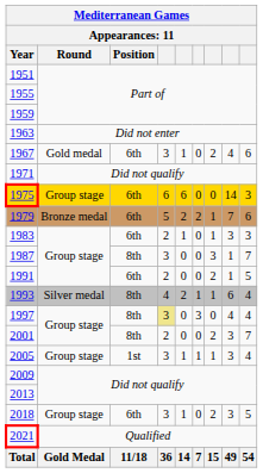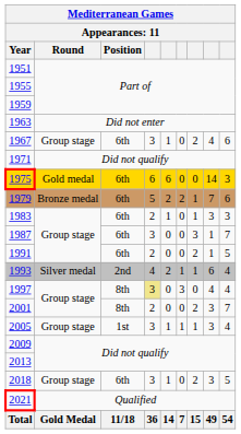 <table class="wikitable" style="text-align: center;font-size:90%;">
 <tr>
 <th colspan=9><a href='#'>Mediterranean Games</a></th>
 </tr>
 <tr>
 <th colspan=9>Appearances: 11</th>
 </tr>
 <tr>
 <th>Year</th>
 <th>Round</th>
 <th>Position</th>
 <th></th>
 <th></th>
 <th></th>
 <th></th>
 <th></th>
 <th></th>
 </tr>
 <tr>
 <td> <a href='#'>1951</a></td>
 <td colspan=8 rowspan=3><em>Part of </em></td>
 </tr>
 <tr>
 <td> <a href='#'>1955</a></td>
 </tr>
 <tr>
 <td> <a href='#'>1959</a></td>
 </tr>
 <tr>
 <td> <a href='#'>1963</a></td>
 <td colspan=8><em>Did not enter</em></td>
 </tr>
 <tr>
 <td> <a href='#'>1967</a></td>
-<td>Gold medal</td>
+<td>Group stage</td>
 <td>6th</td>
 <td>3</td>
 <td>1</td>
 <td>0</td>
 <td>2</td>
 <td>4</td>
 <td>6</td>
 </tr>
 <tr>
 <td> <a href='#'>1971</a></td>
 <td colspan=8><em>Did not qualify</em></td>
 </tr>
 <tr style="background:gold;">
 <td style="border: 3px solid red"> <a href='#'>1975</a></td>
-<td>Group stage</td>
+<td>Gold medal</td>
 <td>6th</td>
 <td>6</td>
 <td>6</td>
 <td>0</td>
 <td>0</td>
 <td>14</td>
 <td>3</td>
 </tr>
 <tr style="background:#c96;">
 <td> <a href='#'>1979</a></td>
 <td>Bronze medal</td>
 <td>6th</td>
 <td>5</td>
 <td>2</td>
 <td>2</td>
 <td>1</td>
 <td>7</td>
 <td>6</td>
 </tr>
 <tr>
 <td> <a href='#'>1983</a></td>
 <td rowspan=3>Group stage</td>
 <td>6th</td>
 <td>2</td>
 <td>1</td>
 <td>0</td>
 <td>1</td>
 <td>3</td>
 <td>3</td>
 </tr>
 <tr>
 <td> <a href='#'>1987</a></td>
-<td>8th</td>
+<td>6th</td>
 <td>3</td>
 <td>0</td>
 <td>0</td>
 <td>3</td>
 <td>1</td>
 <td>7</td>
 </tr>
 <tr>
 <td> <a href='#'>1991</a></td>
 <td>6th</td>
 <td>2</td>
 <td>0</td>
 <td>0</td>
 <td>2</td>
 <td>1</td>
 <td>5</td>
 </tr>
 <tr style="background:silver;">
 <td> <a href='#'>1993</a></td>
 <td>Silver medal</td>
-<td>8th</td>
+<td>2nd</td>
 <td>4</td>
 <td>2</td>
 <td>1</td>
 <td>1</td>
 <td>6</td>
 <td>4</td>
 </tr>
 <tr>
 <td> <a href='#'>1997</a></td>
 <td rowspan=2>Group stage</td>
 <td>8th</td>
 <td style="background: khaki;">3</td>
 <td>0</td>
 <td>3</td>
 <td>0</td>
 <td>4</td>
 <td>4</td>
 </tr>
 <tr>
 <td> <a href='#'>2001</a></td>
 <td>8th</td>
 <td>2</td>
 <td>0</td>
 <td>0</td>
 <td>2</td>
 <td>3</td>
 <td>7</td>
 </tr>
 <tr>
 <td> <a href='#'>2005</a></td>
 <td>Group stage</td>
 <td>1st</td>
 <td>3</td>
 <td>1</td>
 <td>1</td>
 <td>1</td>
 <td>3</td>
 <td>4</td>
 </tr>
 <tr>
 <td> <a href='#'>2009</a></td>
 <td rowspan=2 colspan=8><em>Did not qualify</em></td>
 </tr>
 <tr>
 <td> <a href='#'>2013</a></td>
 </tr>
 <tr>
 <td> <a href='#'>2018</a></td>
 <td>Group stage</td>
 <td>6th</td>
 <td>3</td>
 <td>1</td>
 <td>0</td>
 <td>2</td>
 <td>3</td>
 <td>5</td>
 </tr>
 <tr>
 <td style="border: 3px solid red"> <a href='#'>2021</a></td>
 <td colspan=8><em>Qualified</em></td>
 </tr>
 <tr>
 <th>Total</th>
 <th>Gold Medal</th>
 <th>11/18</th>
 <th>36</th>
 <th>14</th>
 <th>7</th>
 <th>15</th>
 <th>49</th>
 <th>54</th>
 </tr>
 </table>
